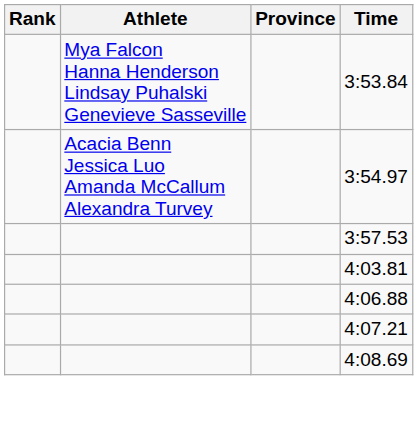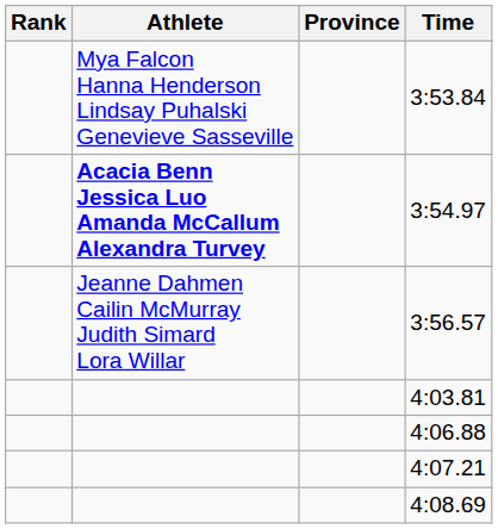 <table class="wikitable sortable" style="text-align:center">
 <tr>
 <th>Rank</th>
 <th>Athlete</th>
 <th>Province</th>
 <th>Time</th>
 </tr>
 <tr>
 <td></td>
 <td align=left><a href='#'>Mya Falcon</a><br><a href='#'>Hanna Henderson</a><br><a href='#'>Lindsay Puhalski</a><br><a href='#'>Genevieve Sasseville</a></td>
 <td style="text-align:left;"></td>
 <td>3:53.84</td>
 </tr>
 <tr>
 <td></td>
-<td align=left><a href='#'>Acacia Benn</a><br><a href='#'>Jessica Luo</a><br><a href='#'>Amanda McCallum</a><br><a href='#'>Alexandra Turvey</a></td>
+<td align=left><strong><a href='#'>Acacia Benn</a><br><a href='#'>Jessica Luo</a><br><a href='#'>Amanda McCallum</a><br><a href='#'>Alexandra Turvey</a></strong></td>
 <td style="text-align:left;"></td>
 <td>3:54.97</td>
 </tr>
 <tr>
 <td></td>
-<td align=left></td>
+<td align=left><a href='#'>Jeanne Dahmen</a><br><a href='#'>Cailin McMurray</a><br><a href='#'>Judith Simard</a><br><a href='#'>Lora Willar</a></td>
 <td style="text-align:left;"></td>
-<td>3:57.53</td>
+<td>3:56.57</td>
 </tr>
 <tr>
 <td></td>
 <td align=left></td>
 <td style="text-align:left;"></td>
 <td>4:03.81</td>
 </tr>
 <tr>
 <td></td>
 <td align=left></td>
 <td style="text-align:left;"></td>
 <td>4:06.88</td>
 </tr>
 <tr>
 <td></td>
 <td align=left></td>
 <td style="text-align:left;"></td>
 <td>4:07.21</td>
 </tr>
 <tr>
 <td></td>
 <td align=left></td>
 <td style="text-align:left;"></td>
 <td>4:08.69</td>
 </tr>
 </table>
